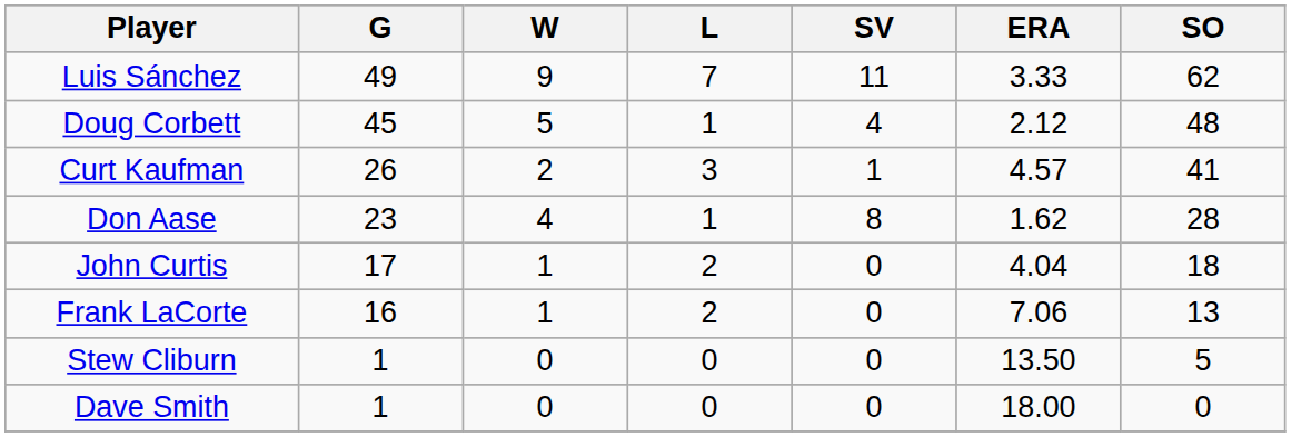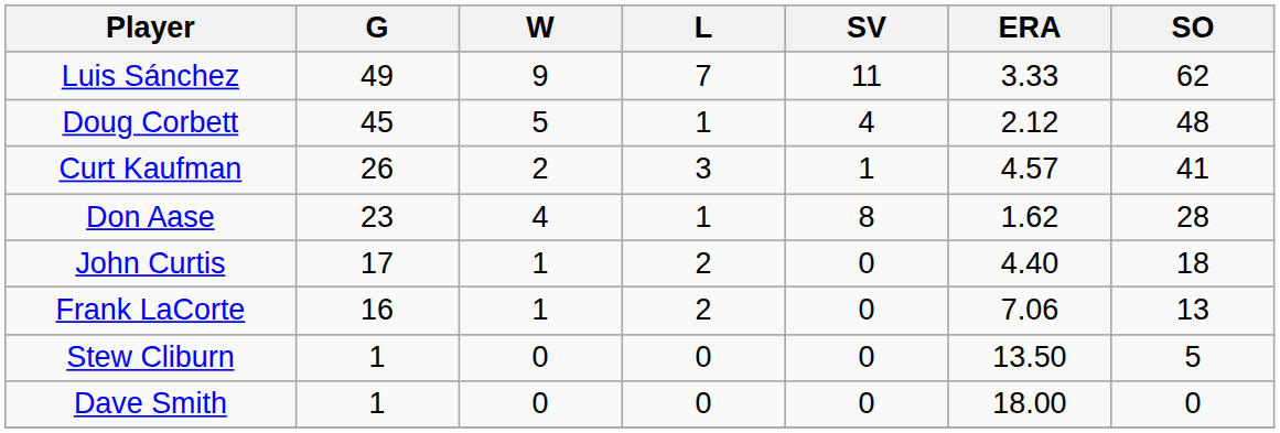 <table class="wikitable sortable">
 <tr>
 <th bgcolor="#DDDDFF" width="16%">Player</th>
 <th bgcolor="#DDDDFF" width="9%">G</th>
 <th bgcolor="#DDDDFF" width="9%">W</th>
 <th bgcolor="#DDDDFF" width="9%">L</th>
 <th bgcolor="#DDDDFF" width="9%">SV</th>
 <th bgcolor="#DDDDFF" width="9%">ERA</th>
 <th bgcolor="#DDDDFF" width="9%">SO</th>
 </tr>
 <tr align="center">
 <td><a href='#'>Luis Sánchez</a></td>
 <td>49</td>
 <td>9</td>
 <td>7</td>
 <td>11</td>
 <td>3.33</td>
 <td>62</td>
 </tr>
 <tr align="center">
 <td><a href='#'>Doug Corbett</a></td>
 <td>45</td>
 <td>5</td>
 <td>1</td>
 <td>4</td>
 <td>2.12</td>
 <td>48</td>
 </tr>
 <tr align=center>
 <td><a href='#'>Curt Kaufman</a></td>
 <td>26</td>
 <td>2</td>
 <td>3</td>
 <td>1</td>
 <td>4.57</td>
 <td>41</td>
 </tr>
 <tr align=center>
 <td><a href='#'>Don Aase</a></td>
 <td>23</td>
 <td>4</td>
 <td>1</td>
 <td>8</td>
 <td>1.62</td>
 <td>28</td>
 </tr>
 <tr align=center>
 <td><a href='#'>John Curtis</a></td>
 <td>17</td>
 <td>1</td>
 <td>2</td>
 <td>0</td>
-<td>4.04</td>
+<td>4.40</td>
 <td>18</td>
 </tr>
 <tr align=center>
 <td><a href='#'>Frank LaCorte</a></td>
 <td>16</td>
 <td>1</td>
 <td>2</td>
 <td>0</td>
 <td>7.06</td>
 <td>13</td>
 </tr>
 <tr align=center>
 <td><a href='#'>Stew Cliburn</a></td>
 <td>1</td>
 <td>0</td>
 <td>0</td>
 <td>0</td>
 <td>13.50</td>
 <td>5</td>
 </tr>
 <tr align=center>
 <td><a href='#'>Dave Smith</a></td>
 <td>1</td>
 <td>0</td>
 <td>0</td>
 <td>0</td>
 <td>18.00</td>
 <td>0</td>
 </tr>
 <tr align="center">
 </tr>
 </table>
